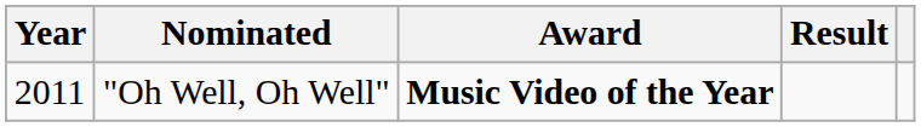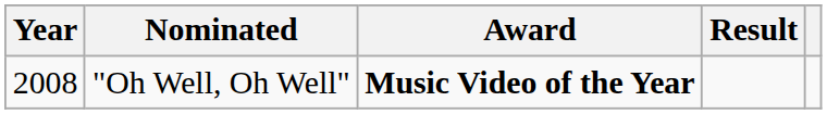 <table class="wikitable">
 <tr>
 <th>Year</th>
 <th>Nominated</th>
 <th>Award</th>
 <th>Result</th>
 <th></th>
 </tr>
 <tr>
-<td>2011</td>
+<td>2008</td>
 <td>"Oh Well, Oh Well"</td>
 <td><strong>Music Video of the Year</strong></td>
 <td></td>
 <td style="text-align:center;"></td>
 </tr>
 </table>
